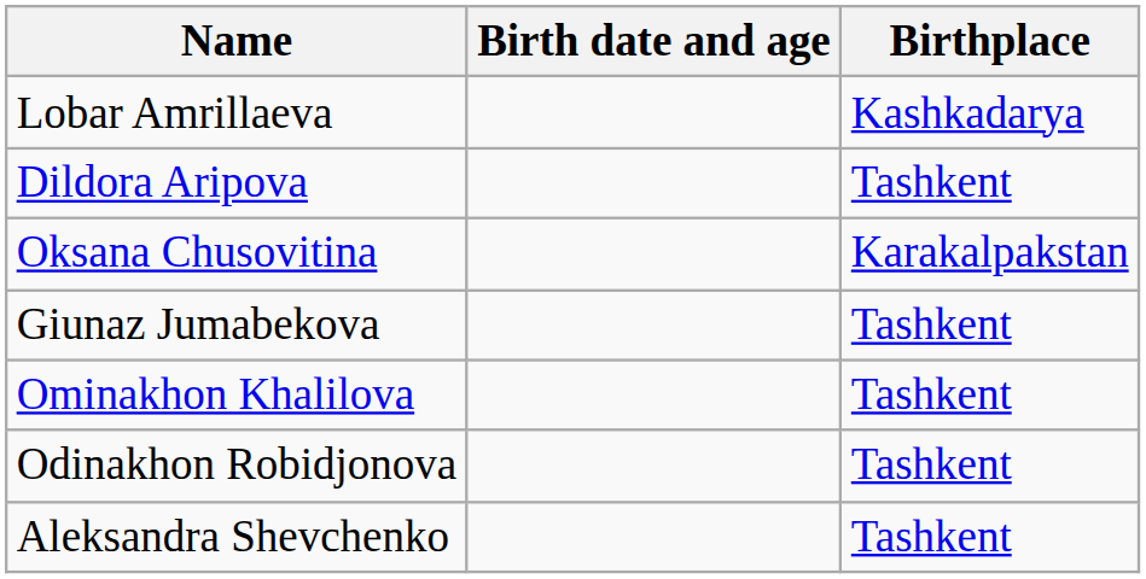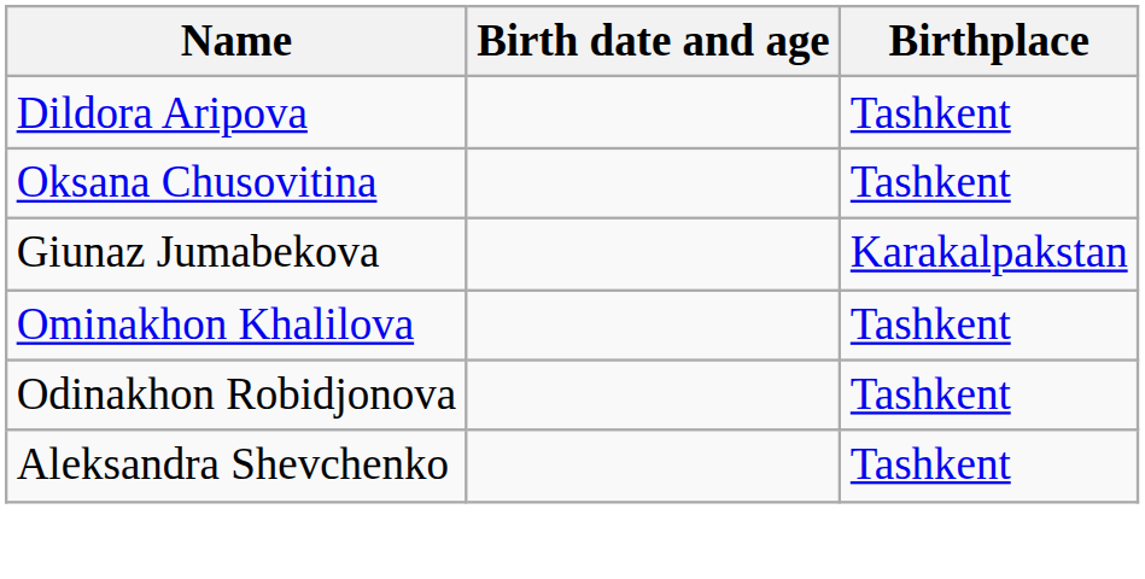 <table class="wikitable">
 <tr>
 <th>Name</th>
 <th>Birth date and age</th>
 <th>Birthplace</th>
-</tr>
-<tr>
-<td>Lobar Amrillaeva</td>
-<td></td>
-<td><a href='#'> Kashkadarya</a></td>
 </tr>
 <tr>
 <td><a href='#'>Dildora Aripova</a></td>
 <td></td>
 <td><a href='#'>Tashkent</a></td>
 </tr>
 <tr>
 <td><a href='#'>Oksana Chusovitina</a></td>
 <td></td>
-<td><a href='#'>Karakalpakstan</a></td>
+<td><a href='#'>Tashkent</a></td>
 </tr>
 <tr>
 <td>Giunaz Jumabekova</td>
 <td></td>
-<td><a href='#'>Tashkent</a></td>
+<td><a href='#'>Karakalpakstan</a></td>
 </tr>
 <tr>
 <td><a href='#'>Ominakhon Khalilova</a></td>
 <td></td>
 <td><a href='#'>Tashkent</a></td>
 </tr>
 <tr>
 <td>Odinakhon Robidjonova</td>
 <td></td>
 <td><a href='#'>Tashkent</a></td>
 </tr>
 <tr>
 <td>Aleksandra Shevchenko</td>
 <td></td>
 <td><a href='#'>Tashkent</a></td>
 </tr>
 </table>
